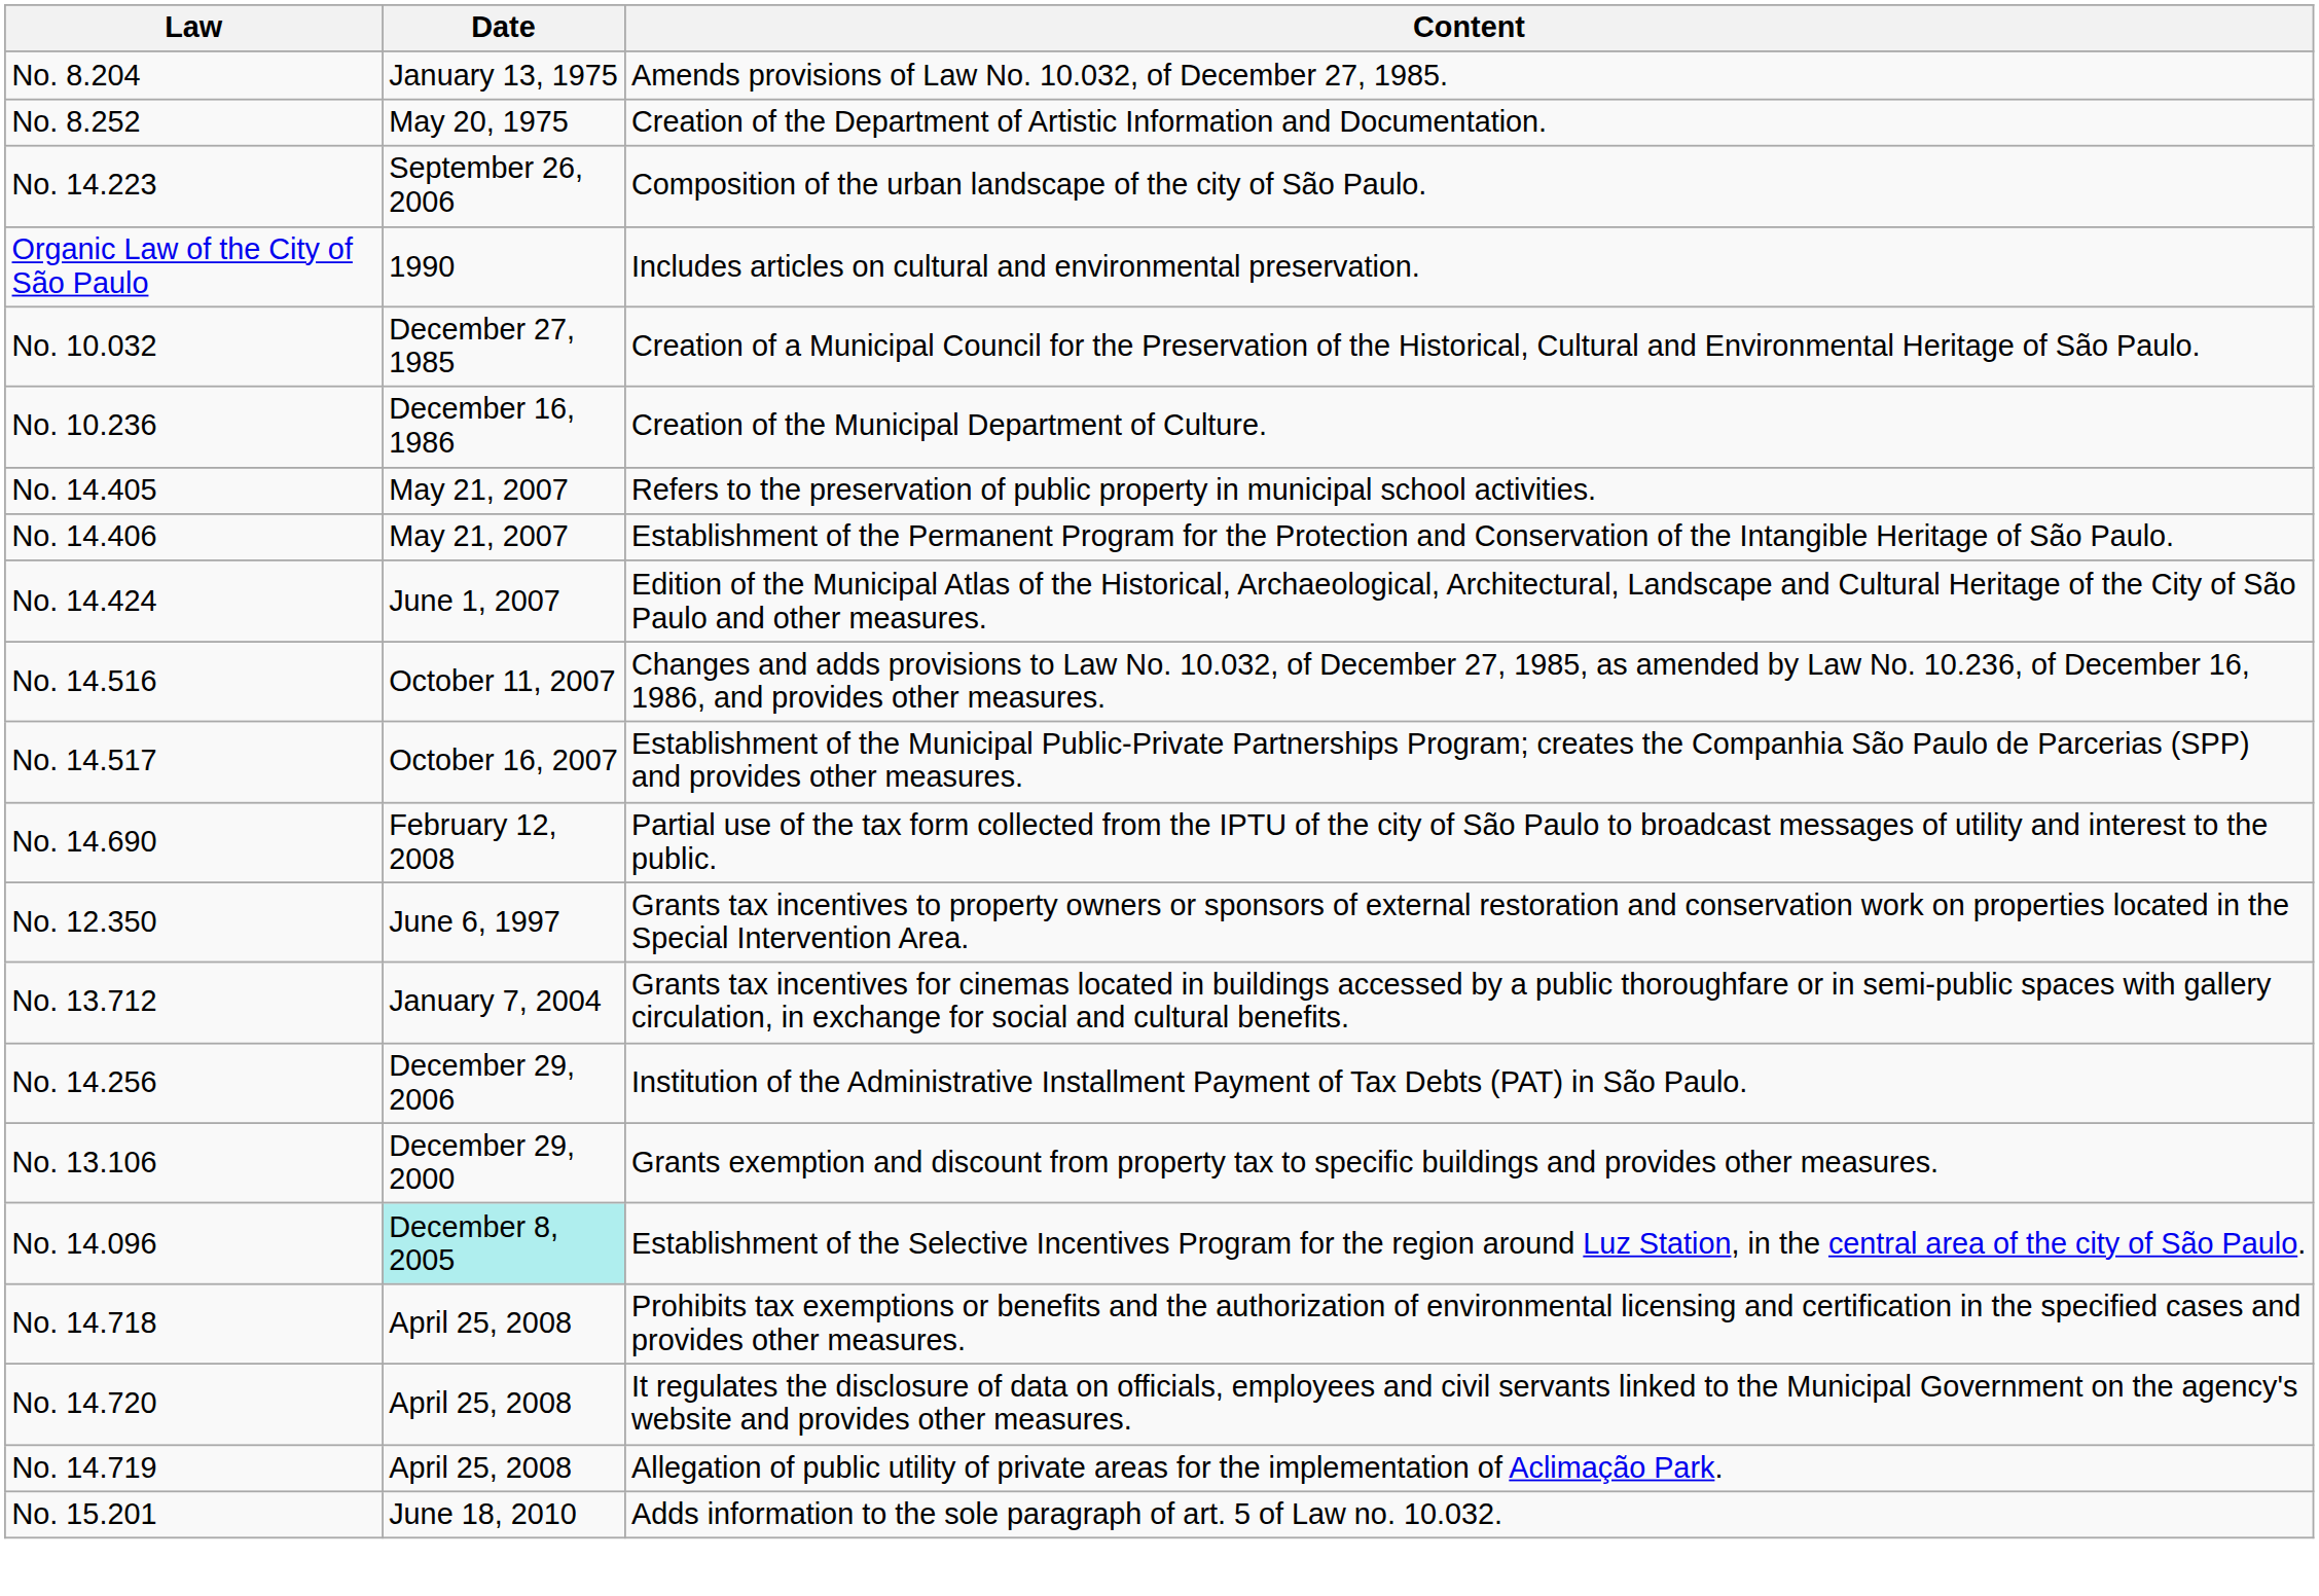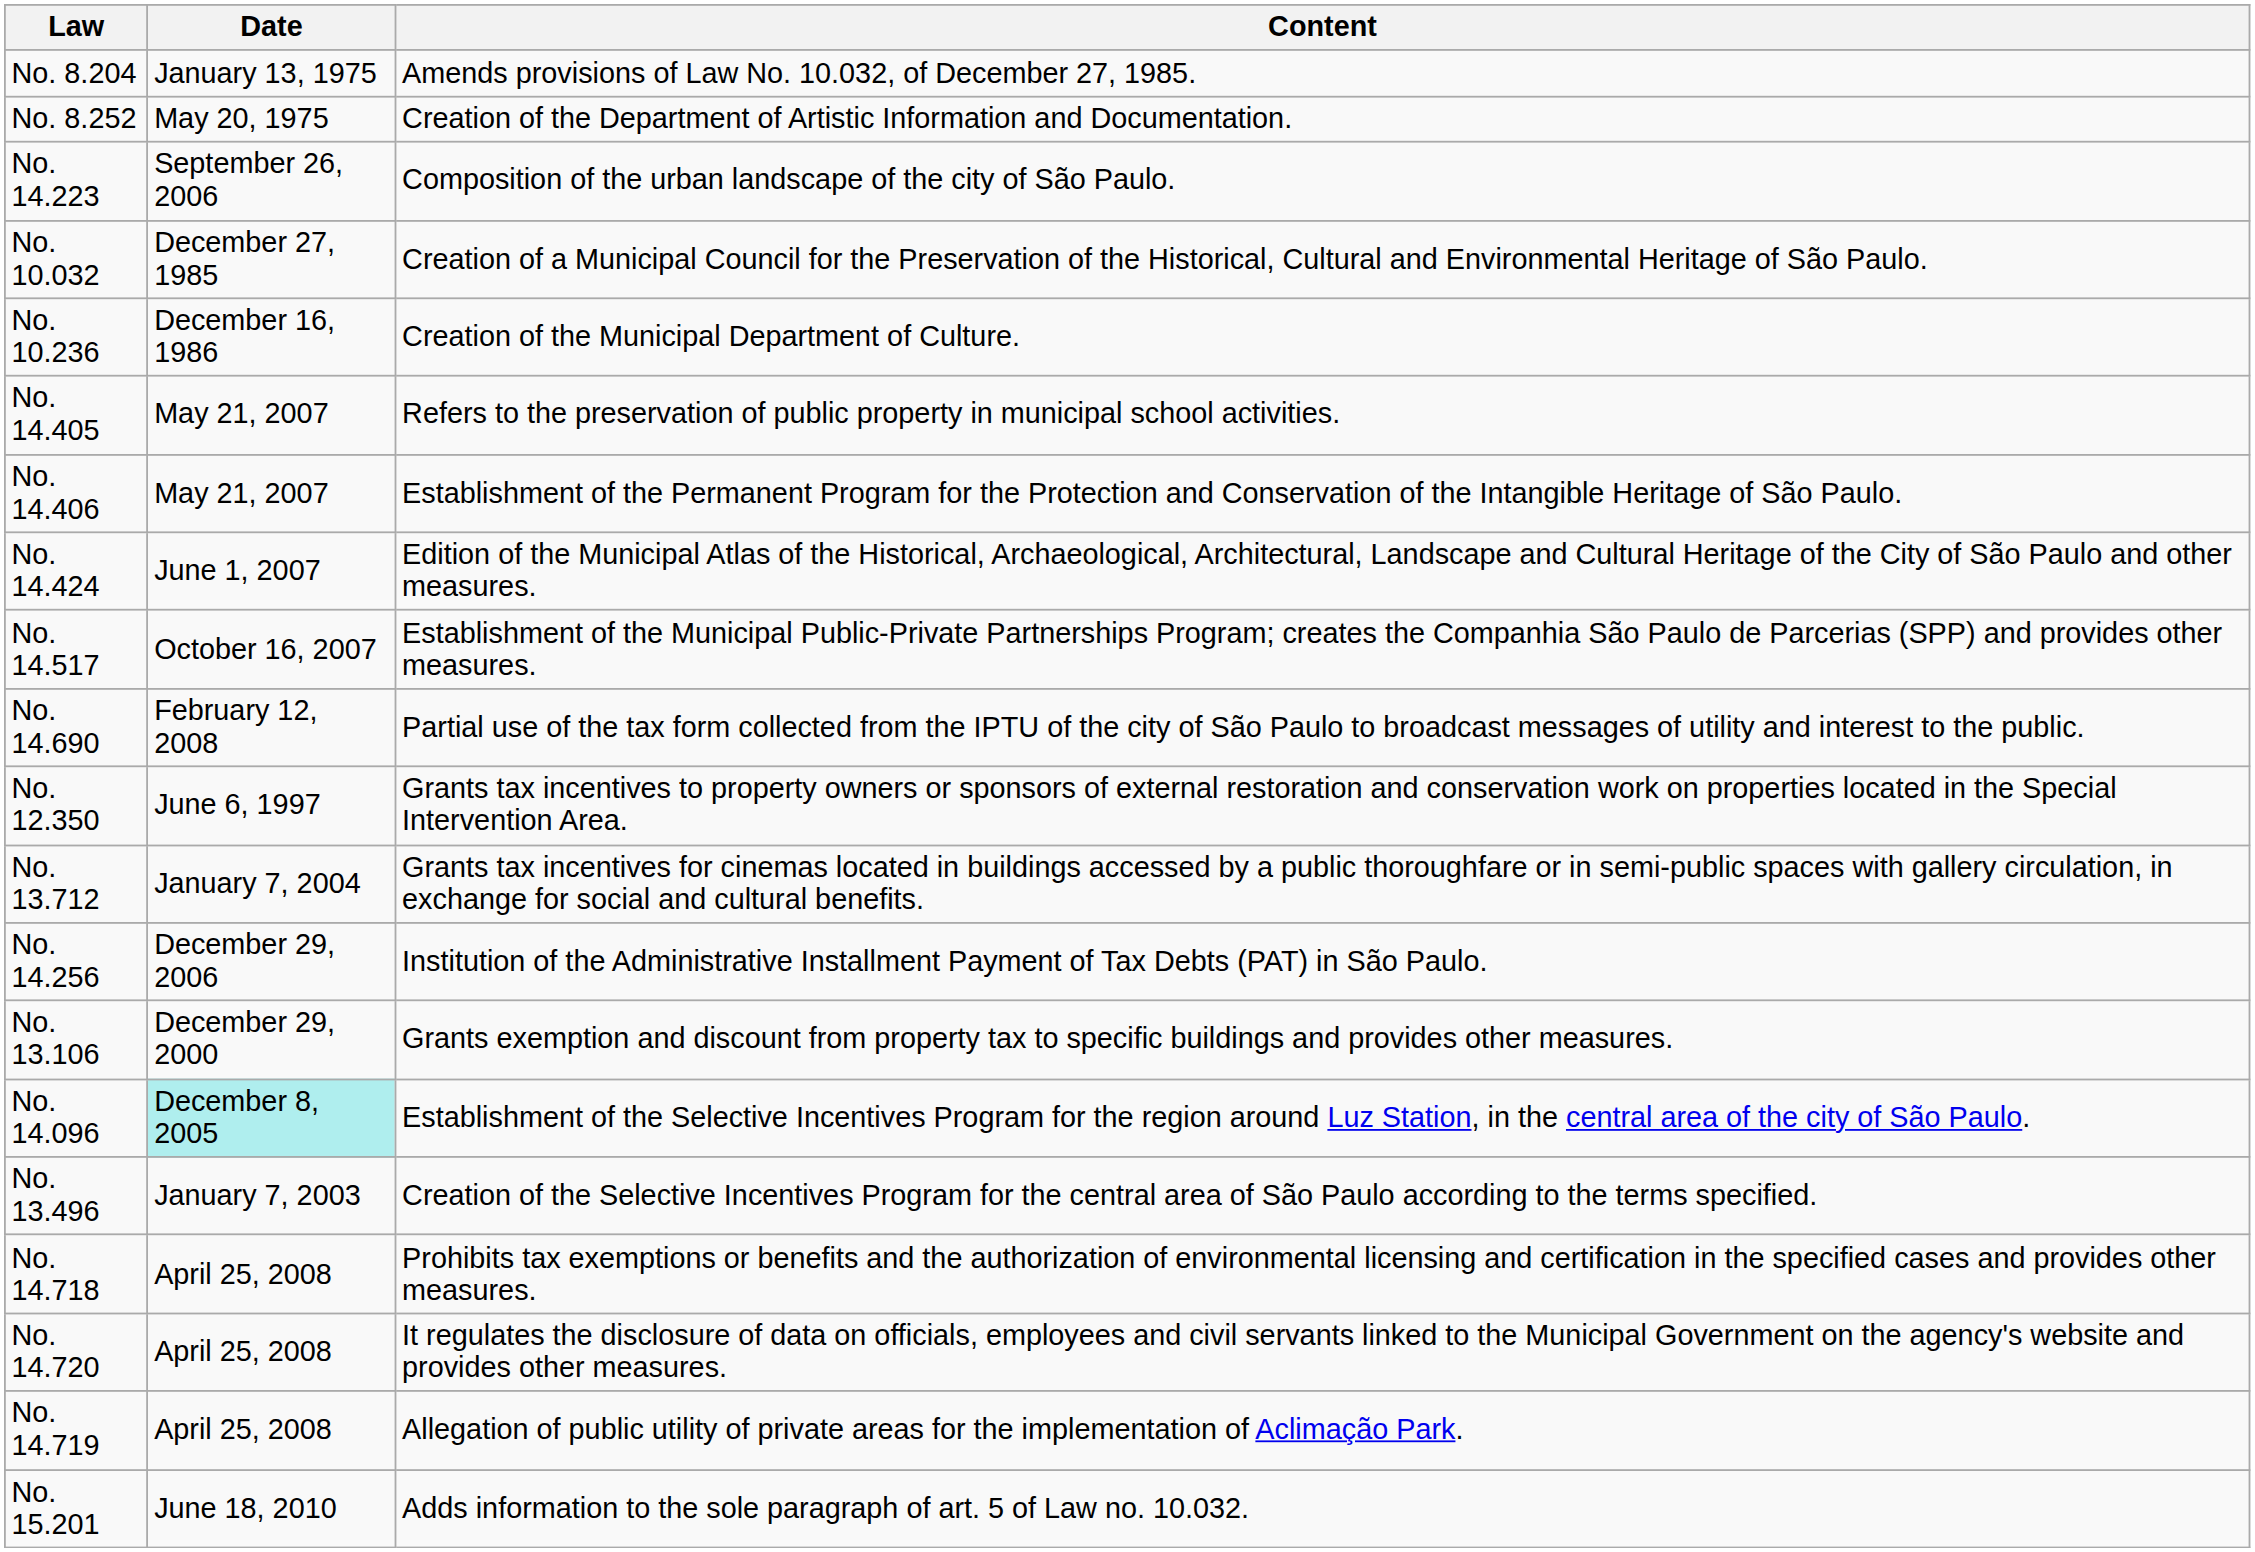 <table class="wikitable">
 <tr>
 <th>Law</th>
 <th>Date</th>
 <th>Content</th>
 </tr>
 <tr>
 <td>No. 8.204</td>
 <td>January 13, 1975</td>
 <td>Amends provisions of Law No. 10.032, of December 27, 1985.</td>
 </tr>
 <tr>
 <td>No. 8.252</td>
 <td>May 20, 1975</td>
 <td>Creation of the Department of Artistic Information and Documentation.</td>
 </tr>
 <tr>
 <td>No. 14.223</td>
 <td>September 26, 2006</td>
 <td>Composition of the urban landscape of the city of São Paulo.</td>
-</tr>
-<tr>
-<td><a href='#'>Organic Law of the City of São Paulo</a></td>
-<td>1990</td>
-<td>Includes articles on cultural and environmental preservation.</td>
 </tr>
 <tr>
 <td>No. 10.032</td>
 <td>December 27, 1985</td>
 <td>Creation of a Municipal Council for the Preservation of the Historical, Cultural and Environmental Heritage of São Paulo.</td>
 </tr>
 <tr>
 <td>No. 10.236</td>
 <td>December 16, 1986</td>
 <td>Creation of the Municipal Department of Culture.</td>
 </tr>
 <tr>
 <td>No. 14.405</td>
 <td>May 21, 2007</td>
 <td>Refers to the preservation of public property in municipal school activities.</td>
 </tr>
 <tr>
 <td>No. 14.406</td>
 <td>May 21, 2007</td>
 <td>Establishment of the Permanent Program for the Protection and Conservation of the Intangible Heritage of São Paulo.</td>
 </tr>
 <tr>
 <td>No. 14.424</td>
 <td>June 1, 2007</td>
 <td>Edition of the Municipal Atlas of the Historical, Archaeological, Architectural, Landscape and Cultural Heritage of the City of São Paulo and other measures.</td>
-</tr>
-<tr>
-<td>No. 14.516</td>
-<td>October 11, 2007</td>
-<td>Changes and adds provisions to Law No. 10.032, of December 27, 1985, as amended by Law No. 10.236, of December 16, 1986, and provides other measures.</td>
 </tr>
 <tr>
 <td>No. 14.517</td>
 <td>October 16, 2007</td>
 <td>Establishment of the Municipal Public-Private Partnerships Program; creates the Companhia São Paulo de Parcerias (SPP) and provides other measures.</td>
 </tr>
 <tr>
 <td>No. 14.690</td>
 <td>February 12, 2008</td>
 <td>Partial use of the tax form collected from the IPTU of the city of São Paulo to broadcast messages of utility and interest to the public.</td>
 </tr>
 <tr>
 <td>No. 12.350</td>
 <td>June 6, 1997</td>
 <td>Grants tax incentives to property owners or sponsors of external restoration and conservation work on properties located in the Special Intervention Area.</td>
 </tr>
 <tr>
 <td>No. 13.712</td>
 <td>January 7, 2004</td>
 <td>Grants tax incentives for cinemas located in buildings accessed by a public thoroughfare or in semi-public spaces with gallery circulation, in exchange for social and cultural benefits.</td>
 </tr>
 <tr>
 <td>No. 14.256</td>
 <td>December 29, 2006</td>
 <td>Institution of the Administrative Installment Payment of Tax Debts (PAT) in São Paulo.</td>
 </tr>
 <tr>
 <td>No. 13.106</td>
 <td>December 29, 2000</td>
 <td>Grants exemption and discount from property tax to specific buildings and provides other measures.</td>
 </tr>
 <tr>
 <td>No. 14.096</td>
 <td style="background: paleturquoise;">December 8, 2005</td>
 <td>Establishment of the Selective Incentives Program for the region around <a href='#'>Luz Station</a>, in the <a href='#'>central area of the city of São Paulo</a>.</td>
 </tr>
 <tr>
+<td>No. 13.496</td>
+<td>January 7, 2003</td>
+<td>Creation of the Selective Incentives Program for the central area of São Paulo according to the terms specified.</td>
+</tr>
+<tr>
 <td>No. 14.718</td>
 <td>April 25, 2008</td>
 <td>Prohibits tax exemptions or benefits and the authorization of environmental licensing and certification in the specified cases and provides other measures.</td>
 </tr>
 <tr>
 <td>No. 14.720</td>
 <td>April 25, 2008</td>
 <td>It regulates the disclosure of data on officials, employees and civil servants linked to the Municipal Government on the agency's website and provides other measures.</td>
 </tr>
 <tr>
 <td>No. 14.719</td>
 <td>April 25, 2008</td>
 <td>Allegation of public utility of private areas for the implementation of <a href='#'>Aclimação Park</a>.</td>
 </tr>
 <tr>
 <td>No. 15.201</td>
 <td>June 18, 2010</td>
 <td>Adds information to the sole paragraph of art. 5 of Law no. 10.032.</td>
 </tr>
 </table>
